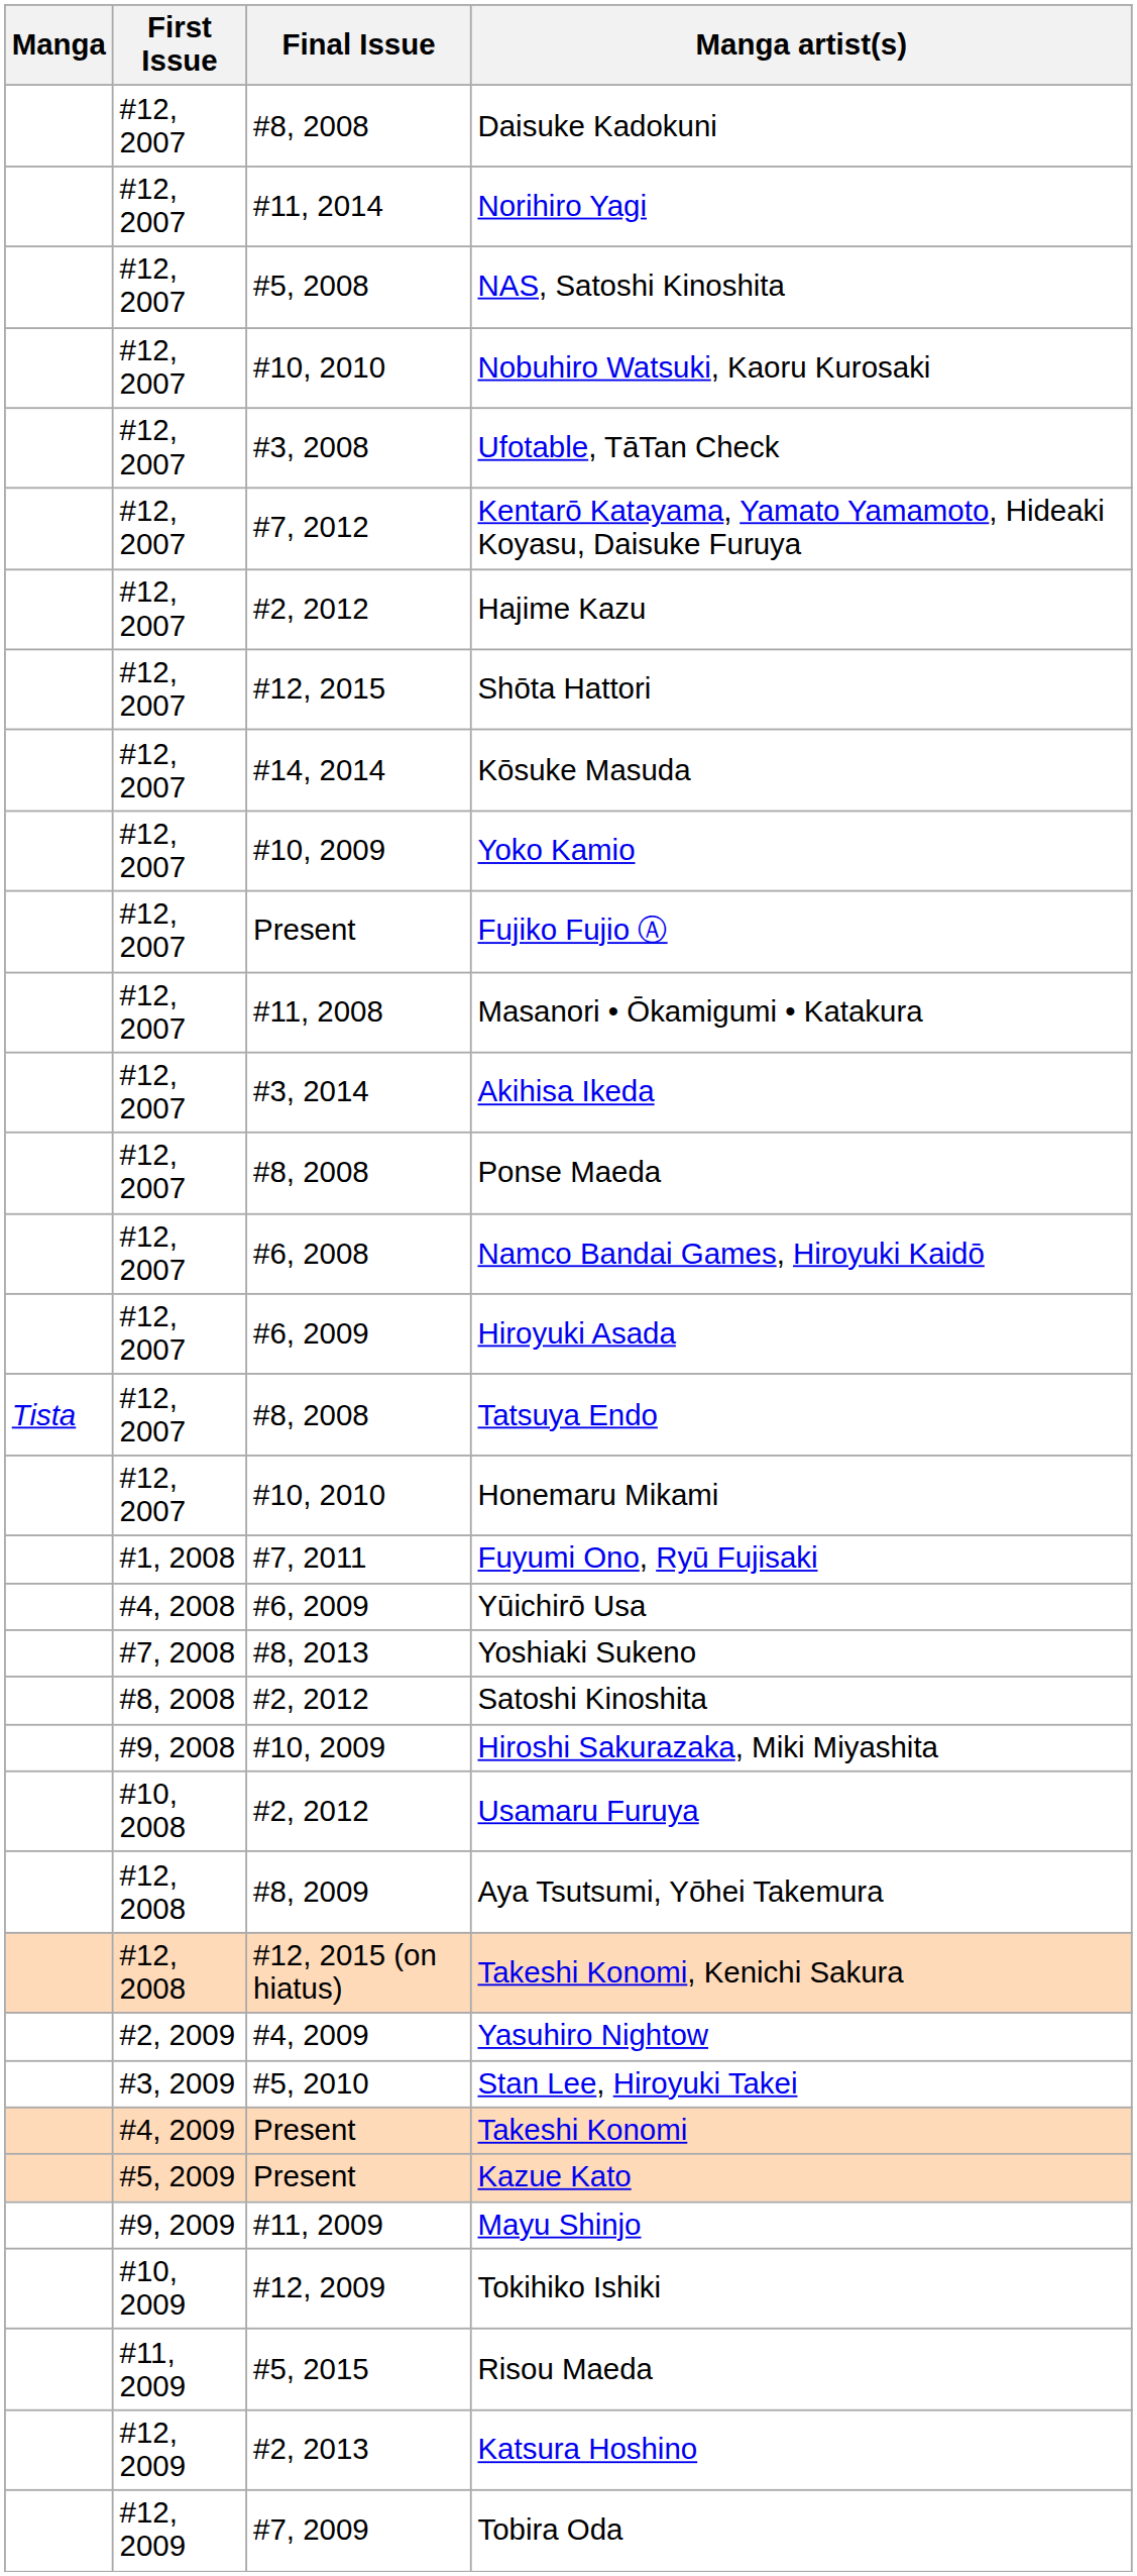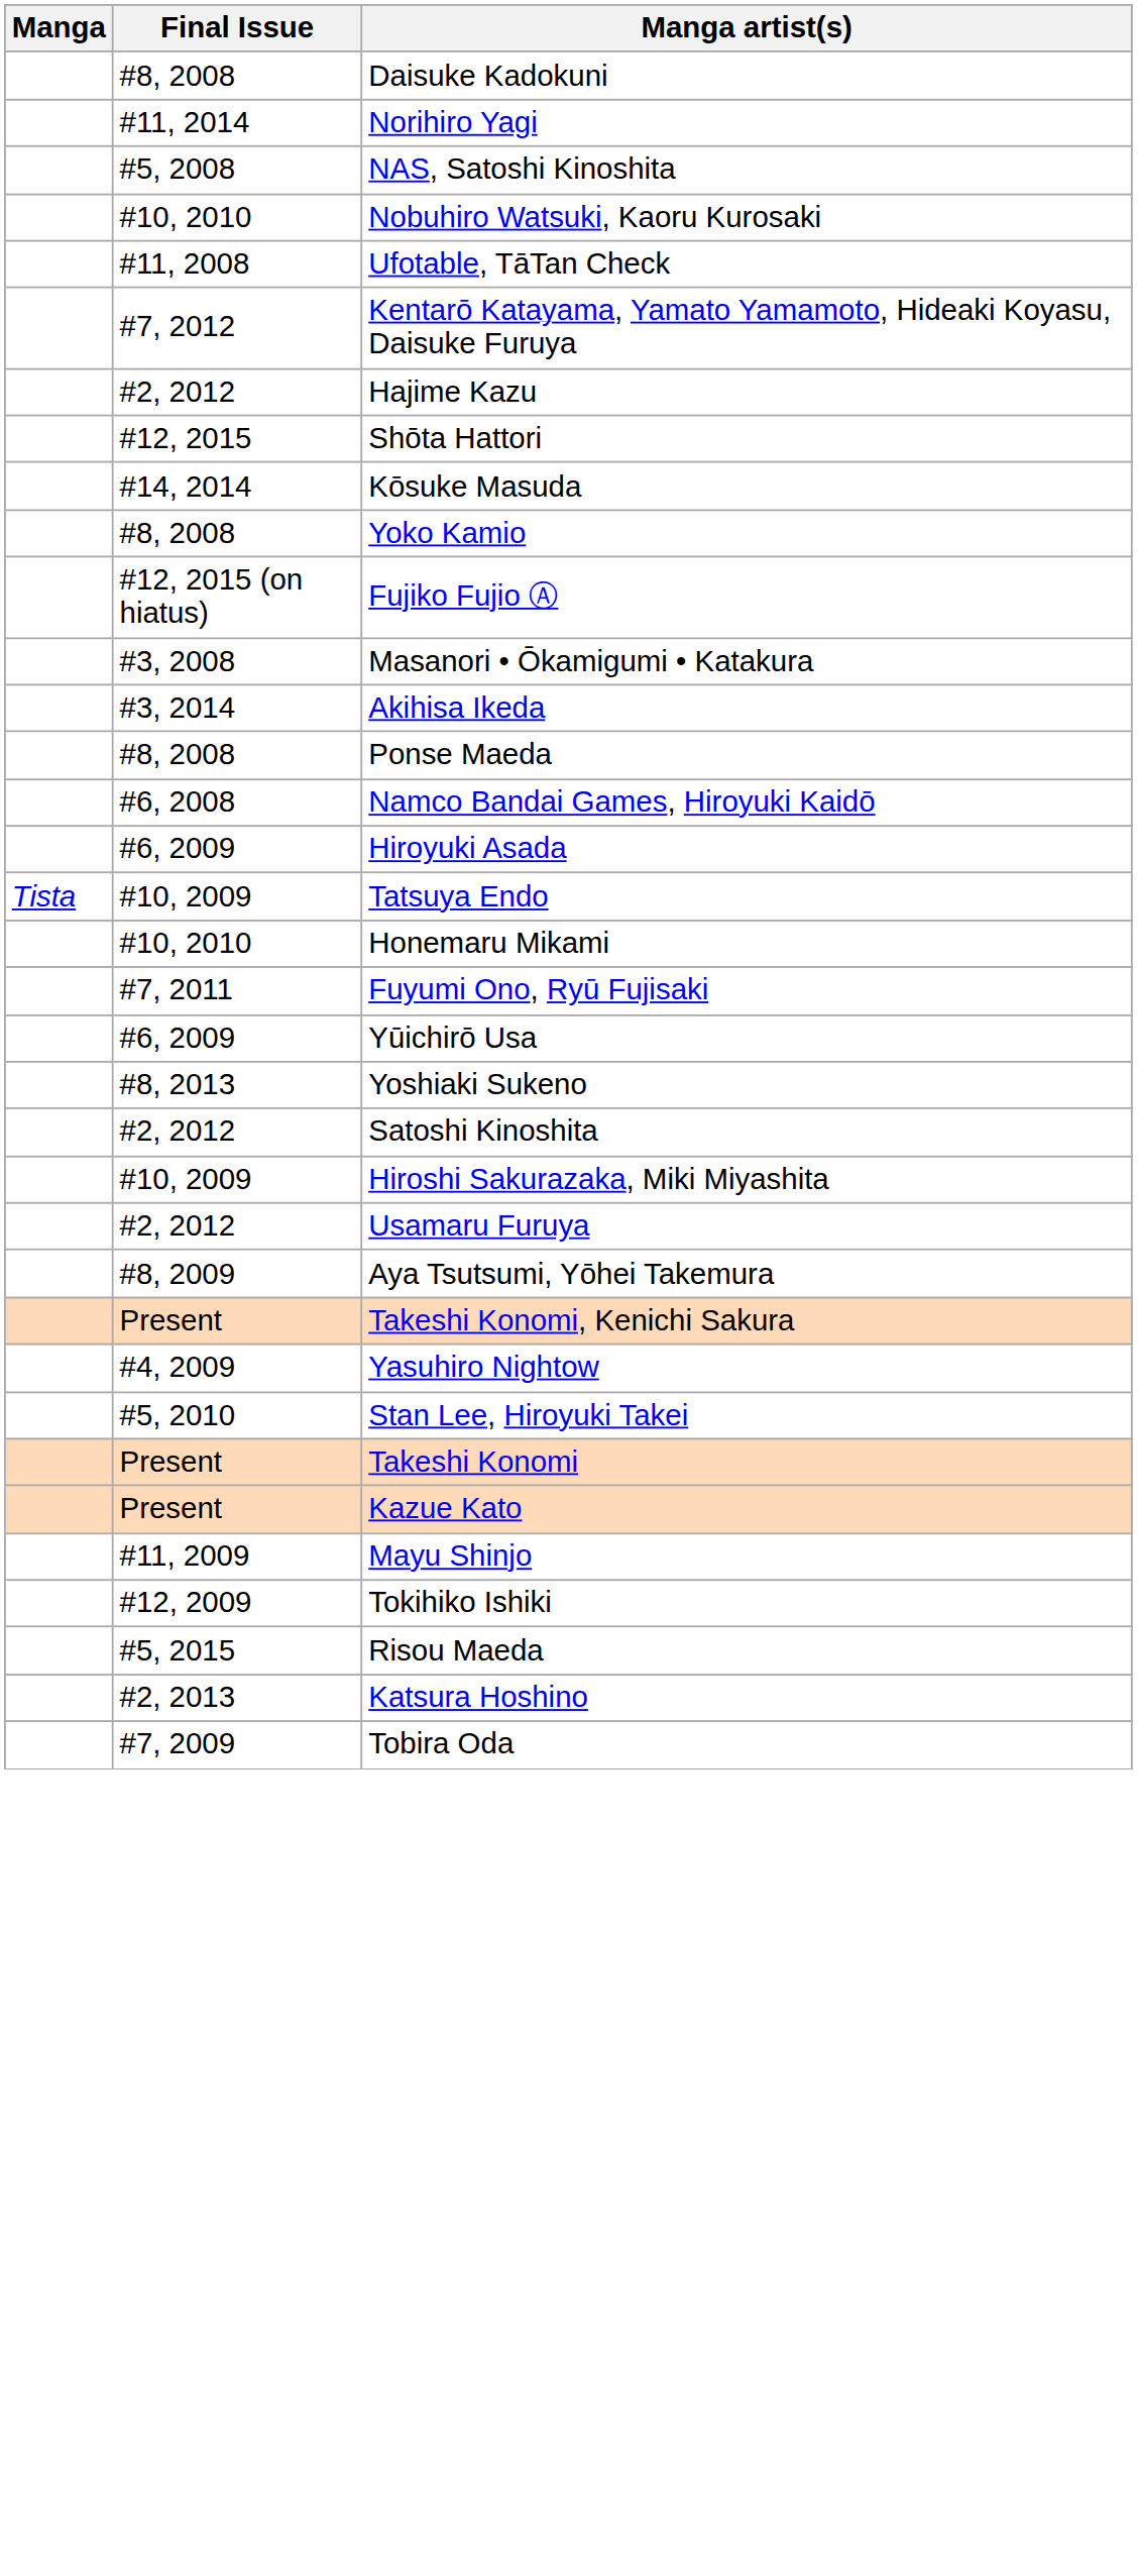 <table class="wikitable sortable" style="background: #FFF;">
 <tr>
 <th>Manga</th>
-<th>First Issue</th>
 <th>Final Issue</th>
 <th>Manga artist(s)</th>
 </tr>
 <tr>
 <td></td>
-<td>#12, 2007</td>
 <td>#8, 2008</td>
 <td>Daisuke Kadokuni</td>
 </tr>
 <tr>
 <td></td>
-<td>#12, 2007</td>
 <td>#11, 2014</td>
 <td><a href='#'>Norihiro Yagi</a></td>
 </tr>
 <tr>
 <td></td>
-<td>#12, 2007</td>
 <td>#5, 2008</td>
 <td><a href='#'>NAS</a>, Satoshi Kinoshita</td>
 </tr>
 <tr>
 <td></td>
-<td>#12, 2007</td>
 <td>#10, 2010</td>
 <td><a href='#'>Nobuhiro Watsuki</a>, Kaoru Kurosaki</td>
 </tr>
 <tr>
 <td></td>
-<td>#12, 2007</td>
-<td>#3, 2008</td>
+<td>#11, 2008</td>
 <td><a href='#'>Ufotable</a>, TāTan Check</td>
 </tr>
 <tr>
 <td></td>
-<td>#12, 2007</td>
 <td>#7, 2012</td>
 <td><a href='#'>Kentarō Katayama</a>, <a href='#'>Yamato Yamamoto</a>, Hideaki Koyasu, Daisuke Furuya</td>
 </tr>
 <tr>
 <td></td>
-<td>#12, 2007</td>
 <td>#2, 2012</td>
 <td>Hajime Kazu</td>
 </tr>
 <tr>
 <td></td>
-<td>#12, 2007</td>
 <td>#12, 2015</td>
 <td>Shōta Hattori</td>
 </tr>
 <tr>
 <td></td>
-<td>#12, 2007</td>
 <td>#14, 2014</td>
 <td>Kōsuke Masuda</td>
 </tr>
 <tr>
 <td></td>
-<td>#12, 2007</td>
-<td>#10, 2009</td>
+<td>#8, 2008</td>
 <td><a href='#'>Yoko Kamio</a></td>
 </tr>
 <tr>
 <td></td>
-<td>#12, 2007</td>
-<td>Present</td>
+<td>#12, 2015 (on hiatus)</td>
 <td><a href='#'>Fujiko Fujio Ⓐ</a></td>
 </tr>
 <tr>
 <td></td>
-<td>#12, 2007</td>
-<td>#11, 2008</td>
+<td>#3, 2008</td>
 <td>Masanori • Ōkamigumi • Katakura</td>
 </tr>
 <tr>
 <td></td>
-<td>#12, 2007</td>
 <td>#3, 2014</td>
 <td><a href='#'>Akihisa Ikeda</a></td>
 </tr>
 <tr>
 <td></td>
-<td>#12, 2007</td>
 <td>#8, 2008</td>
 <td>Ponse Maeda</td>
 </tr>
 <tr>
 <td></td>
-<td>#12, 2007</td>
 <td>#6, 2008</td>
 <td><a href='#'>Namco Bandai Games</a>, <a href='#'>Hiroyuki Kaidō</a></td>
 </tr>
 <tr>
 <td></td>
-<td>#12, 2007</td>
 <td>#6, 2009</td>
 <td><a href='#'>Hiroyuki Asada</a></td>
 </tr>
 <tr>
 <td><em><a href='#'>Tista</a></em></td>
-<td>#12, 2007</td>
-<td>#8, 2008</td>
+<td>#10, 2009</td>
 <td><a href='#'>Tatsuya Endo</a></td>
 </tr>
 <tr>
 <td></td>
-<td>#12, 2007</td>
 <td>#10, 2010</td>
 <td>Honemaru Mikami</td>
 </tr>
 <tr>
 <td></td>
-<td>#1, 2008</td>
 <td>#7, 2011</td>
 <td><a href='#'>Fuyumi Ono</a>, <a href='#'>Ryū Fujisaki</a></td>
 </tr>
 <tr>
 <td></td>
-<td>#4, 2008</td>
 <td>#6, 2009</td>
 <td>Yūichirō Usa</td>
 </tr>
 <tr>
 <td></td>
-<td>#7, 2008</td>
 <td>#8, 2013</td>
 <td>Yoshiaki Sukeno</td>
 </tr>
 <tr>
 <td></td>
-<td>#8, 2008</td>
 <td>#2, 2012</td>
 <td>Satoshi Kinoshita</td>
 </tr>
 <tr>
 <td></td>
-<td>#9, 2008</td>
 <td>#10, 2009</td>
 <td><a href='#'>Hiroshi Sakurazaka</a>, Miki Miyashita</td>
 </tr>
 <tr>
 <td></td>
-<td>#10, 2008</td>
 <td>#2, 2012</td>
 <td><a href='#'>Usamaru Furuya</a></td>
 </tr>
 <tr>
 <td></td>
-<td>#12, 2008</td>
 <td>#8, 2009</td>
 <td>Aya Tsutsumi, Yōhei Takemura</td>
 </tr>
 <tr style="background-color:#FFDAB9;">
 <td></td>
-<td>#12, 2008</td>
-<td>#12, 2015 (on hiatus)</td>
+<td>Present</td>
 <td><a href='#'>Takeshi Konomi</a>, Kenichi Sakura</td>
 </tr>
 <tr>
 <td></td>
-<td>#2, 2009</td>
 <td>#4, 2009</td>
 <td><a href='#'>Yasuhiro Nightow</a></td>
 </tr>
 <tr>
 <td></td>
-<td>#3, 2009</td>
 <td>#5, 2010</td>
 <td><a href='#'>Stan Lee</a>, <a href='#'>Hiroyuki Takei</a></td>
 </tr>
 <tr style="background-color:#FFDAB9;">
 <td></td>
-<td>#4, 2009</td>
 <td>Present</td>
 <td><a href='#'>Takeshi Konomi</a></td>
 </tr>
 <tr style="background-color:#FFDAB9;">
 <td></td>
-<td>#5, 2009</td>
 <td>Present</td>
 <td><a href='#'>Kazue Kato</a></td>
 </tr>
 <tr>
 <td></td>
-<td>#9, 2009</td>
 <td>#11, 2009</td>
 <td><a href='#'>Mayu Shinjo</a></td>
 </tr>
 <tr>
 <td></td>
-<td>#10, 2009</td>
 <td>#12, 2009</td>
 <td>Tokihiko Ishiki</td>
 </tr>
 <tr>
 <td></td>
-<td>#11, 2009</td>
 <td>#5, 2015</td>
 <td>Risou Maeda</td>
 </tr>
 <tr>
 <td></td>
-<td>#12, 2009</td>
 <td>#2, 2013</td>
 <td><a href='#'>Katsura Hoshino</a></td>
 </tr>
 <tr>
 <td></td>
-<td>#12, 2009</td>
 <td>#7, 2009</td>
 <td>Tobira Oda</td>
 </tr>
 </table>
